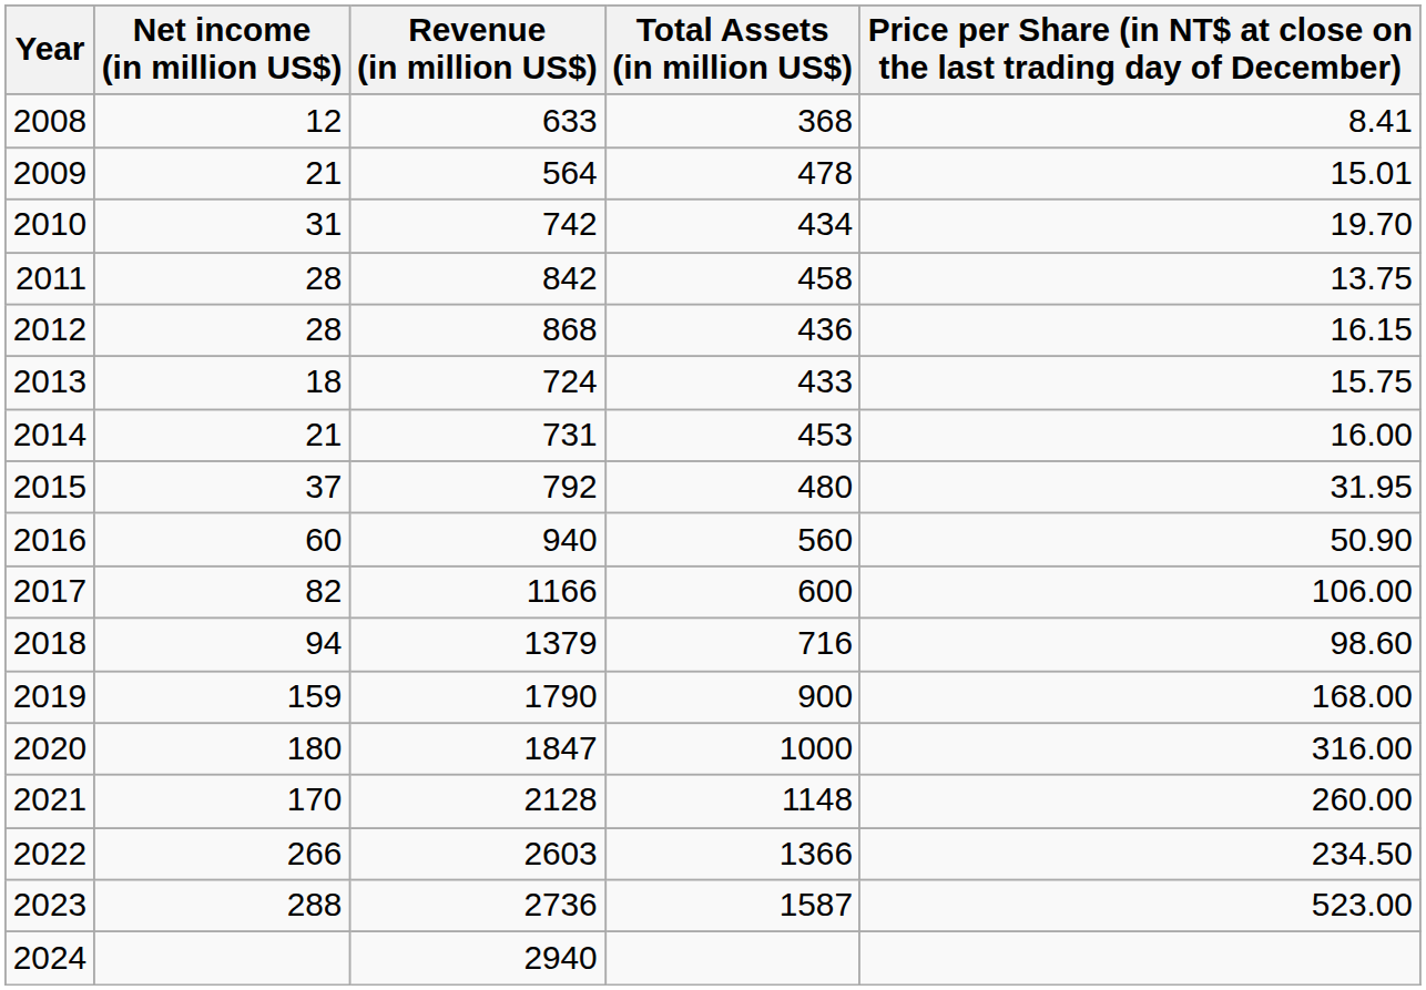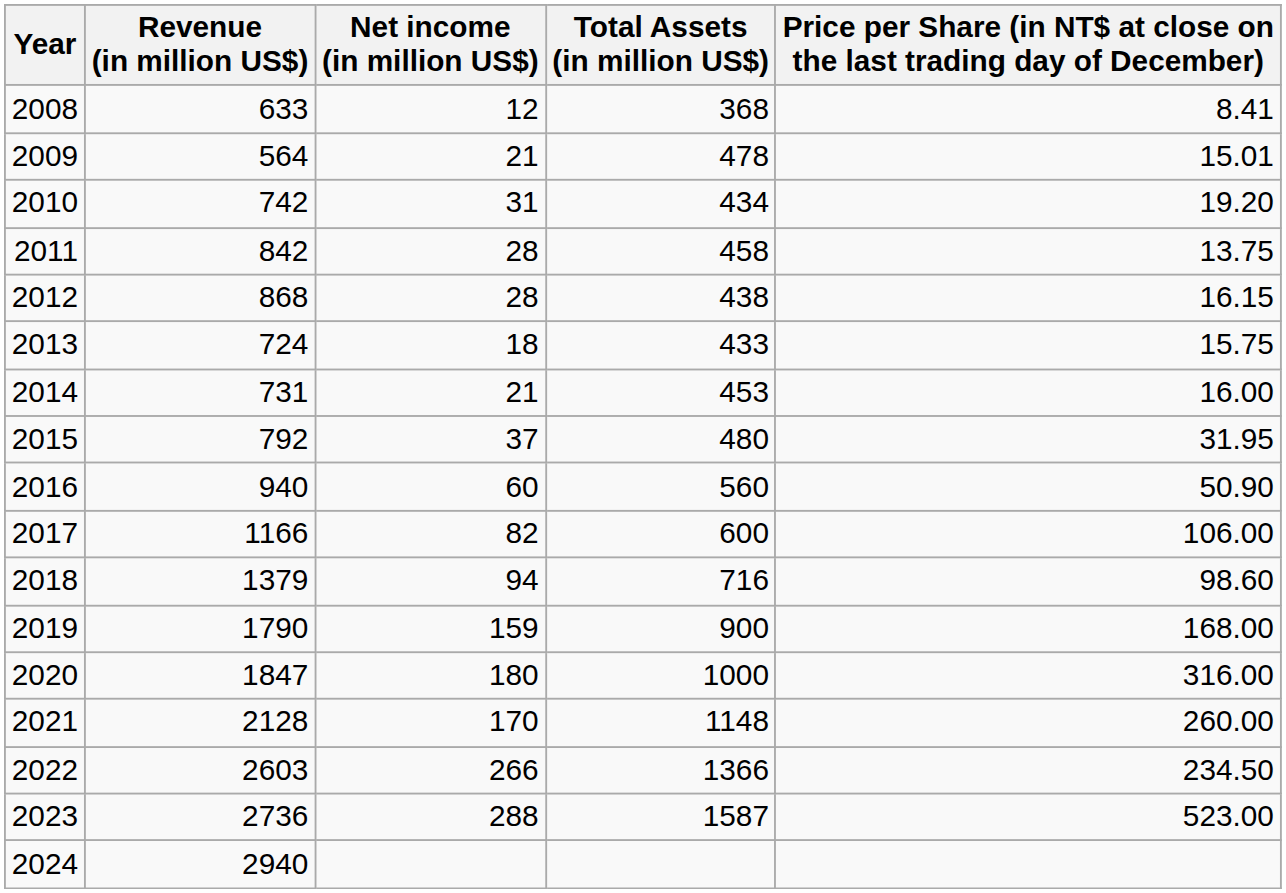 <table class="wikitable float-left sortable" style="text-align: right;">
 <tr>
 <th>Year</th>
+<th>Revenue<br>(in million US$)</th>
 <th>Net income<br>(in million US$)</th>
-<th>Revenue<br>(in million US$)</th>
 <th>Total Assets<br>(in million US$)</th>
 <th>Price per Share (in NT$ at close on<br> the last trading day of December)</th>
 </tr>
 <tr>
 <td>2008</td>
+<td>633</td>
 <td>12</td>
-<td>633</td>
 <td>368</td>
 <td>8.41</td>
 </tr>
 <tr>
 <td>2009</td>
+<td>564</td>
 <td>21</td>
-<td>564</td>
 <td>478</td>
 <td>15.01</td>
 </tr>
 <tr>
 <td>2010</td>
+<td>742</td>
 <td>31</td>
-<td>742</td>
 <td>434</td>
-<td>19.70</td>
+<td>19.20</td>
 </tr>
 <tr>
 <td>2011</td>
+<td>842</td>
 <td>28</td>
-<td>842</td>
 <td>458</td>
 <td>13.75</td>
 </tr>
 <tr>
 <td>2012</td>
+<td>868</td>
 <td>28</td>
-<td>868</td>
-<td>436</td>
+<td>438</td>
 <td>16.15</td>
 </tr>
 <tr>
 <td>2013</td>
+<td>724</td>
 <td>18</td>
-<td>724</td>
 <td>433</td>
 <td>15.75</td>
 </tr>
 <tr>
 <td>2014</td>
+<td>731</td>
 <td>21</td>
-<td>731</td>
 <td>453</td>
 <td>16.00</td>
 </tr>
 <tr>
 <td>2015</td>
+<td>792</td>
 <td>37</td>
-<td>792</td>
 <td>480</td>
 <td>31.95</td>
 </tr>
 <tr>
 <td>2016</td>
+<td>940</td>
 <td>60</td>
-<td>940</td>
 <td>560</td>
 <td>50.90</td>
 </tr>
 <tr>
 <td>2017</td>
+<td>1166</td>
 <td>82</td>
-<td>1166</td>
 <td>600</td>
 <td>106.00</td>
 </tr>
 <tr>
 <td>2018</td>
+<td>1379</td>
 <td>94</td>
-<td>1379</td>
 <td>716</td>
 <td>98.60</td>
 </tr>
 <tr>
 <td>2019</td>
+<td>1790</td>
 <td>159</td>
-<td>1790</td>
 <td>900</td>
 <td>168.00</td>
 </tr>
 <tr>
 <td>2020</td>
+<td>1847</td>
 <td>180</td>
-<td>1847</td>
 <td>1000</td>
 <td>316.00</td>
 </tr>
 <tr>
 <td>2021</td>
+<td>2128</td>
 <td>170</td>
-<td>2128</td>
 <td>1148</td>
 <td>260.00</td>
 </tr>
 <tr>
 <td>2022</td>
+<td>2603</td>
 <td>266</td>
-<td>2603</td>
 <td>1366</td>
 <td>234.50</td>
 </tr>
 <tr>
 <td>2023</td>
+<td>2736</td>
 <td>288</td>
-<td>2736</td>
 <td>1587</td>
 <td>523.00</td>
 </tr>
 <tr>
 <td>2024</td>
+<td>2940</td>
 <td></td>
-<td>2940</td>
 <td></td>
 <td></td>
 </tr>
 </table>
